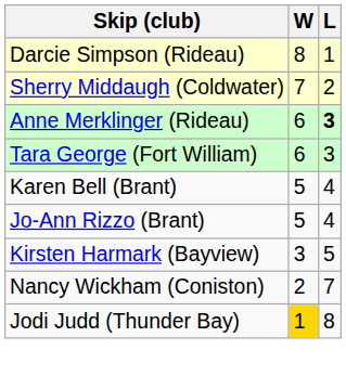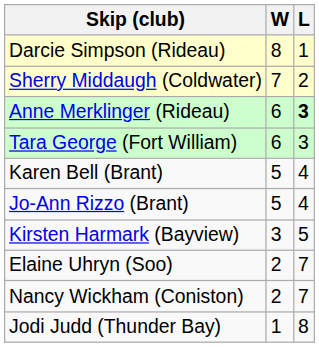 <table class="wikitable">
 <tr>
 <th>Skip (club)</th>
 <th>W</th>
 <th>L</th>
 </tr>
 <tr bgcolor=#ffffcc>
 <td>Darcie Simpson (Rideau)</td>
 <td>8</td>
 <td>1</td>
 </tr>
 <tr bgcolor=#ffffcc>
 <td><a href='#'>Sherry Middaugh</a> (Coldwater)</td>
 <td>7</td>
 <td>2</td>
 </tr>
 <tr bgcolor=#ccffcc>
 <td><a href='#'>Anne Merklinger</a> (Rideau)</td>
 <td>6</td>
 <td><strong>3</strong></td>
 </tr>
 <tr bgcolor=#ccffcc>
 <td><a href='#'>Tara George</a> (Fort William)</td>
 <td>6</td>
 <td>3</td>
 </tr>
 <tr>
 <td>Karen Bell (Brant)</td>
 <td>5</td>
 <td>4</td>
 </tr>
 <tr>
 <td><a href='#'>Jo-Ann Rizzo</a> (Brant)</td>
 <td>5</td>
 <td>4</td>
 </tr>
 <tr>
 <td><a href='#'>Kirsten Harmark</a> (Bayview)</td>
 <td>3</td>
 <td>5</td>
 </tr>
 <tr>
+<td>Elaine Uhryn (Soo)</td>
+<td>2</td>
+<td>7</td>
+</tr>
+<tr>
 <td>Nancy Wickham (Coniston)</td>
 <td>2</td>
 <td>7</td>
 </tr>
 <tr>
 <td>Jodi Judd (Thunder Bay)</td>
-<td style="background: gold;">1</td>
+<td>1</td>
 <td>8</td>
 </tr>
 </table>
